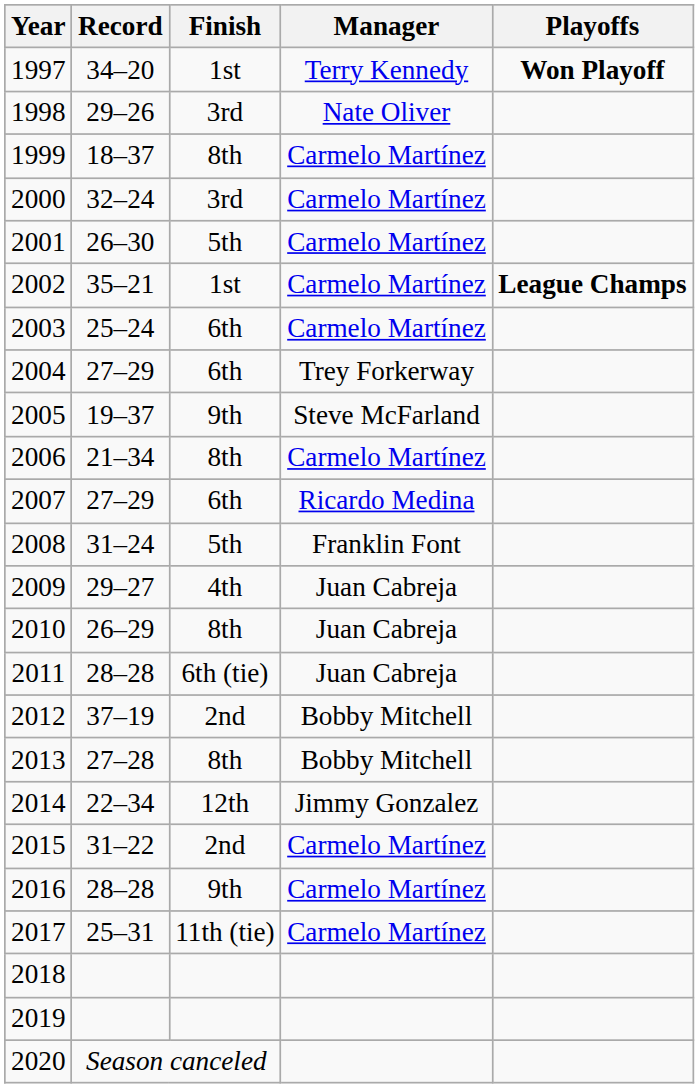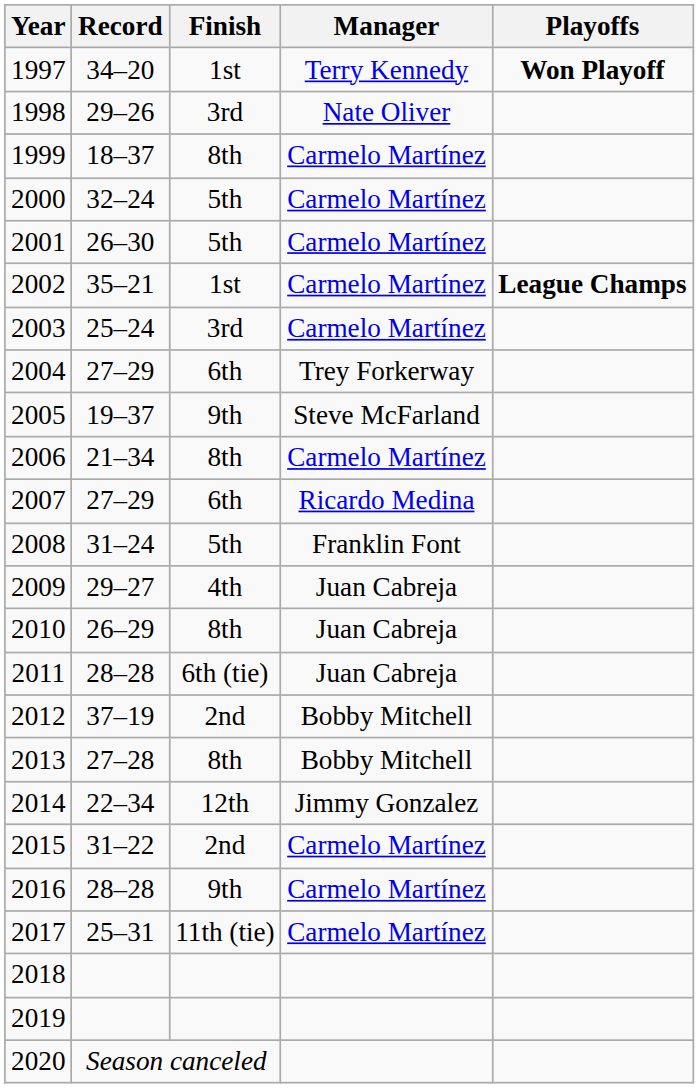 <table class="wikitable" style="text-align:center;">
 <tr>
 <th>Year</th>
 <th>Record</th>
 <th>Finish</th>
 <th>Manager</th>
 <th>Playoffs</th>
 </tr>
 <tr>
 <td>1997</td>
 <td>34–20</td>
 <td>1st</td>
 <td><a href='#'>Terry Kennedy</a></td>
 <td><strong>Won Playoff</strong></td>
 </tr>
 <tr>
 <td>1998</td>
 <td>29–26</td>
 <td>3rd</td>
 <td><a href='#'>Nate Oliver</a></td>
 <td></td>
 </tr>
 <tr>
 <td>1999</td>
 <td>18–37</td>
 <td>8th</td>
 <td><a href='#'>Carmelo Martínez</a></td>
 <td></td>
 </tr>
 <tr>
 <td>2000</td>
 <td>32–24</td>
-<td>3rd</td>
+<td>5th</td>
 <td><a href='#'>Carmelo Martínez</a></td>
 <td></td>
 </tr>
 <tr>
 <td>2001</td>
 <td>26–30</td>
 <td>5th</td>
 <td><a href='#'>Carmelo Martínez</a></td>
 <td></td>
 </tr>
 <tr>
 <td>2002</td>
 <td>35–21</td>
 <td>1st</td>
 <td><a href='#'>Carmelo Martínez</a></td>
 <td><strong>League Champs</strong></td>
 </tr>
 <tr>
 <td>2003</td>
 <td>25–24</td>
-<td>6th</td>
+<td>3rd</td>
 <td><a href='#'>Carmelo Martínez</a></td>
 <td></td>
 </tr>
 <tr>
 <td>2004</td>
 <td>27–29</td>
 <td>6th</td>
 <td>Trey Forkerway</td>
 <td></td>
 </tr>
 <tr>
 <td>2005</td>
 <td>19–37</td>
 <td>9th</td>
 <td>Steve McFarland</td>
 <td></td>
 </tr>
 <tr>
 <td>2006</td>
 <td>21–34</td>
 <td>8th</td>
 <td><a href='#'>Carmelo Martínez</a></td>
 <td></td>
 </tr>
 <tr>
 <td>2007</td>
 <td>27–29</td>
 <td>6th</td>
 <td><a href='#'>Ricardo Medina</a></td>
 <td></td>
 </tr>
 <tr>
 <td>2008</td>
 <td>31–24</td>
 <td>5th</td>
 <td>Franklin Font</td>
 <td></td>
 </tr>
 <tr>
 <td>2009</td>
 <td>29–27</td>
 <td>4th</td>
 <td>Juan Cabreja</td>
 <td></td>
 </tr>
 <tr>
 <td>2010</td>
 <td>26–29</td>
 <td>8th</td>
 <td>Juan Cabreja</td>
 <td></td>
 </tr>
 <tr>
 <td>2011</td>
 <td>28–28</td>
 <td>6th (tie)</td>
 <td>Juan Cabreja</td>
 <td></td>
 </tr>
 <tr>
 <td>2012</td>
 <td>37–19</td>
 <td>2nd</td>
 <td>Bobby Mitchell</td>
 <td></td>
 </tr>
 <tr>
 <td>2013</td>
 <td>27–28</td>
 <td>8th</td>
 <td>Bobby Mitchell</td>
 <td></td>
 </tr>
 <tr>
 <td>2014</td>
 <td>22–34</td>
 <td>12th</td>
 <td>Jimmy Gonzalez</td>
 <td></td>
 </tr>
 <tr>
 <td>2015</td>
 <td>31–22</td>
 <td>2nd</td>
 <td><a href='#'>Carmelo Martínez</a></td>
 <td></td>
 </tr>
 <tr>
 <td>2016</td>
 <td>28–28</td>
 <td>9th</td>
 <td><a href='#'>Carmelo Martínez</a></td>
 <td></td>
 </tr>
 <tr>
 <td>2017</td>
 <td>25–31</td>
 <td>11th (tie)</td>
 <td><a href='#'>Carmelo Martínez</a></td>
 <td></td>
 </tr>
 <tr>
 <td>2018</td>
 <td></td>
 <td></td>
 <td></td>
 <td></td>
 </tr>
 <tr>
 <td>2019</td>
 <td></td>
 <td></td>
 <td></td>
 <td></td>
 </tr>
 <tr>
 <td>2020</td>
 <td colspan=2><em>Season canceled</em></td>
 <td></td>
 <td></td>
 </tr>
 </table>
